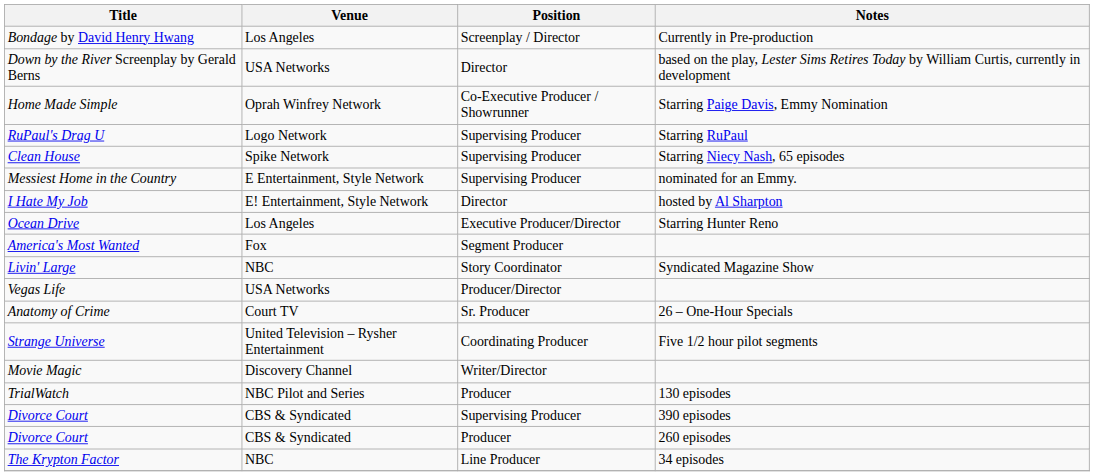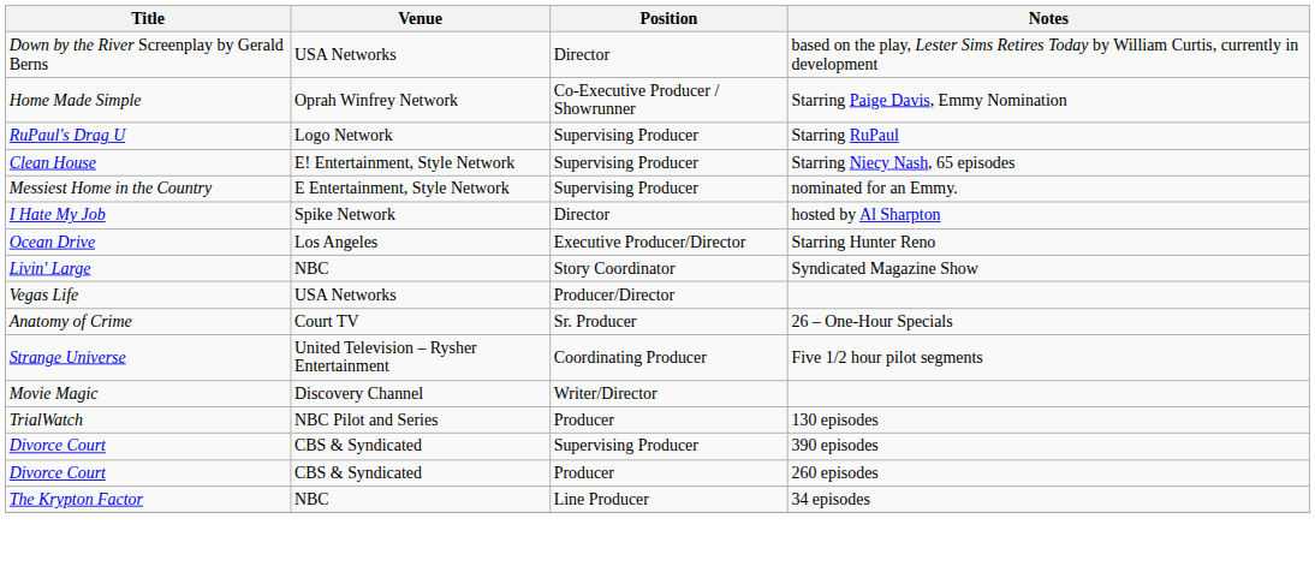 <table class="wikitable sortable">
 <tr>
 <th>Title</th>
 <th>Venue</th>
 <th>Position</th>
 <th>Notes</th>
-</tr>
-<tr>
-<td><em>Bondage</em> by <a href='#'>David Henry Hwang</a></td>
-<td>Los Angeles</td>
-<td>Screenplay / Director</td>
-<td>Currently in Pre-production</td>
 </tr>
 <tr>
 <td><em>Down by the River</em> Screenplay by Gerald Berns</td>
 <td>USA Networks</td>
 <td>Director</td>
 <td>based on the play, <em>Lester Sims Retires Today</em> by William Curtis, currently in development</td>
 </tr>
 <tr>
 <td><em>Home Made Simple</em></td>
 <td>Oprah Winfrey Network</td>
 <td>Co-Executive Producer / Showrunner</td>
 <td>Starring <a href='#'>Paige Davis</a>, Emmy Nomination</td>
 </tr>
 <tr>
 <td><em><a href='#'>RuPaul's Drag U</a></em></td>
 <td>Logo Network</td>
 <td>Supervising Producer</td>
 <td>Starring <a href='#'>RuPaul</a></td>
 </tr>
 <tr>
 <td><em><a href='#'>Clean House</a></em> </td>
-<td>Spike Network</td>
+<td>E! Entertainment, Style Network</td>
 <td>Supervising Producer</td>
 <td>Starring <a href='#'>Niecy Nash</a>, 65 episodes</td>
 </tr>
 <tr>
 <td><em>Messiest Home in the Country</em> </td>
 <td>E Entertainment, Style Network</td>
 <td>Supervising Producer</td>
 <td>nominated for an Emmy.</td>
 </tr>
 <tr>
 <td><em><a href='#'>I Hate My Job</a></em> </td>
-<td>E! Entertainment, Style Network</td>
+<td>Spike Network</td>
 <td>Director</td>
 <td>hosted by <a href='#'>Al Sharpton</a></td>
 </tr>
 <tr>
 <td><em><a href='#'>Ocean Drive</a></em> </td>
 <td>Los Angeles</td>
 <td>Executive Producer/Director</td>
 <td>Starring Hunter Reno</td>
-</tr>
-<tr>
-<td><em><a href='#'>America's Most Wanted</a></em> </td>
-<td>Fox</td>
-<td>Segment Producer</td>
-<td></td>
 </tr>
 <tr>
 <td><em><a href='#'>Livin' Large</a></em> </td>
 <td>NBC</td>
 <td>Story Coordinator</td>
 <td>Syndicated Magazine Show</td>
 </tr>
 <tr>
 <td><em>Vegas Life</em></td>
 <td>USA Networks</td>
 <td>Producer/Director</td>
 <td></td>
 </tr>
 <tr>
 <td><em>Anatomy of Crime</em> </td>
 <td>Court TV</td>
 <td>Sr. Producer</td>
 <td>26 – One-Hour Specials</td>
 </tr>
 <tr>
 <td><em><a href='#'>Strange Universe</a></em> </td>
 <td>United Television – Rysher Entertainment</td>
 <td>Coordinating Producer</td>
 <td>Five 1/2 hour pilot segments</td>
 </tr>
 <tr>
 <td><em>Movie Magic</em> </td>
 <td>Discovery Channel</td>
 <td>Writer/Director</td>
 <td></td>
 </tr>
 <tr>
 <td><em>TrialWatch</em></td>
 <td>NBC Pilot and Series</td>
 <td>Producer</td>
 <td>130 episodes</td>
 </tr>
 <tr>
 <td><em><a href='#'>Divorce Court</a></em> </td>
 <td>CBS & Syndicated</td>
 <td>Supervising Producer</td>
 <td>390 episodes</td>
 </tr>
 <tr>
 <td><em><a href='#'>Divorce Court</a></em> </td>
 <td>CBS & Syndicated</td>
 <td>Producer</td>
 <td>260 episodes</td>
 </tr>
 <tr>
 <td><em><a href='#'>The Krypton Factor</a></em> </td>
 <td>NBC</td>
 <td>Line Producer</td>
 <td>34 episodes</td>
 </tr>
 <tr>
 </tr>
 </table>
